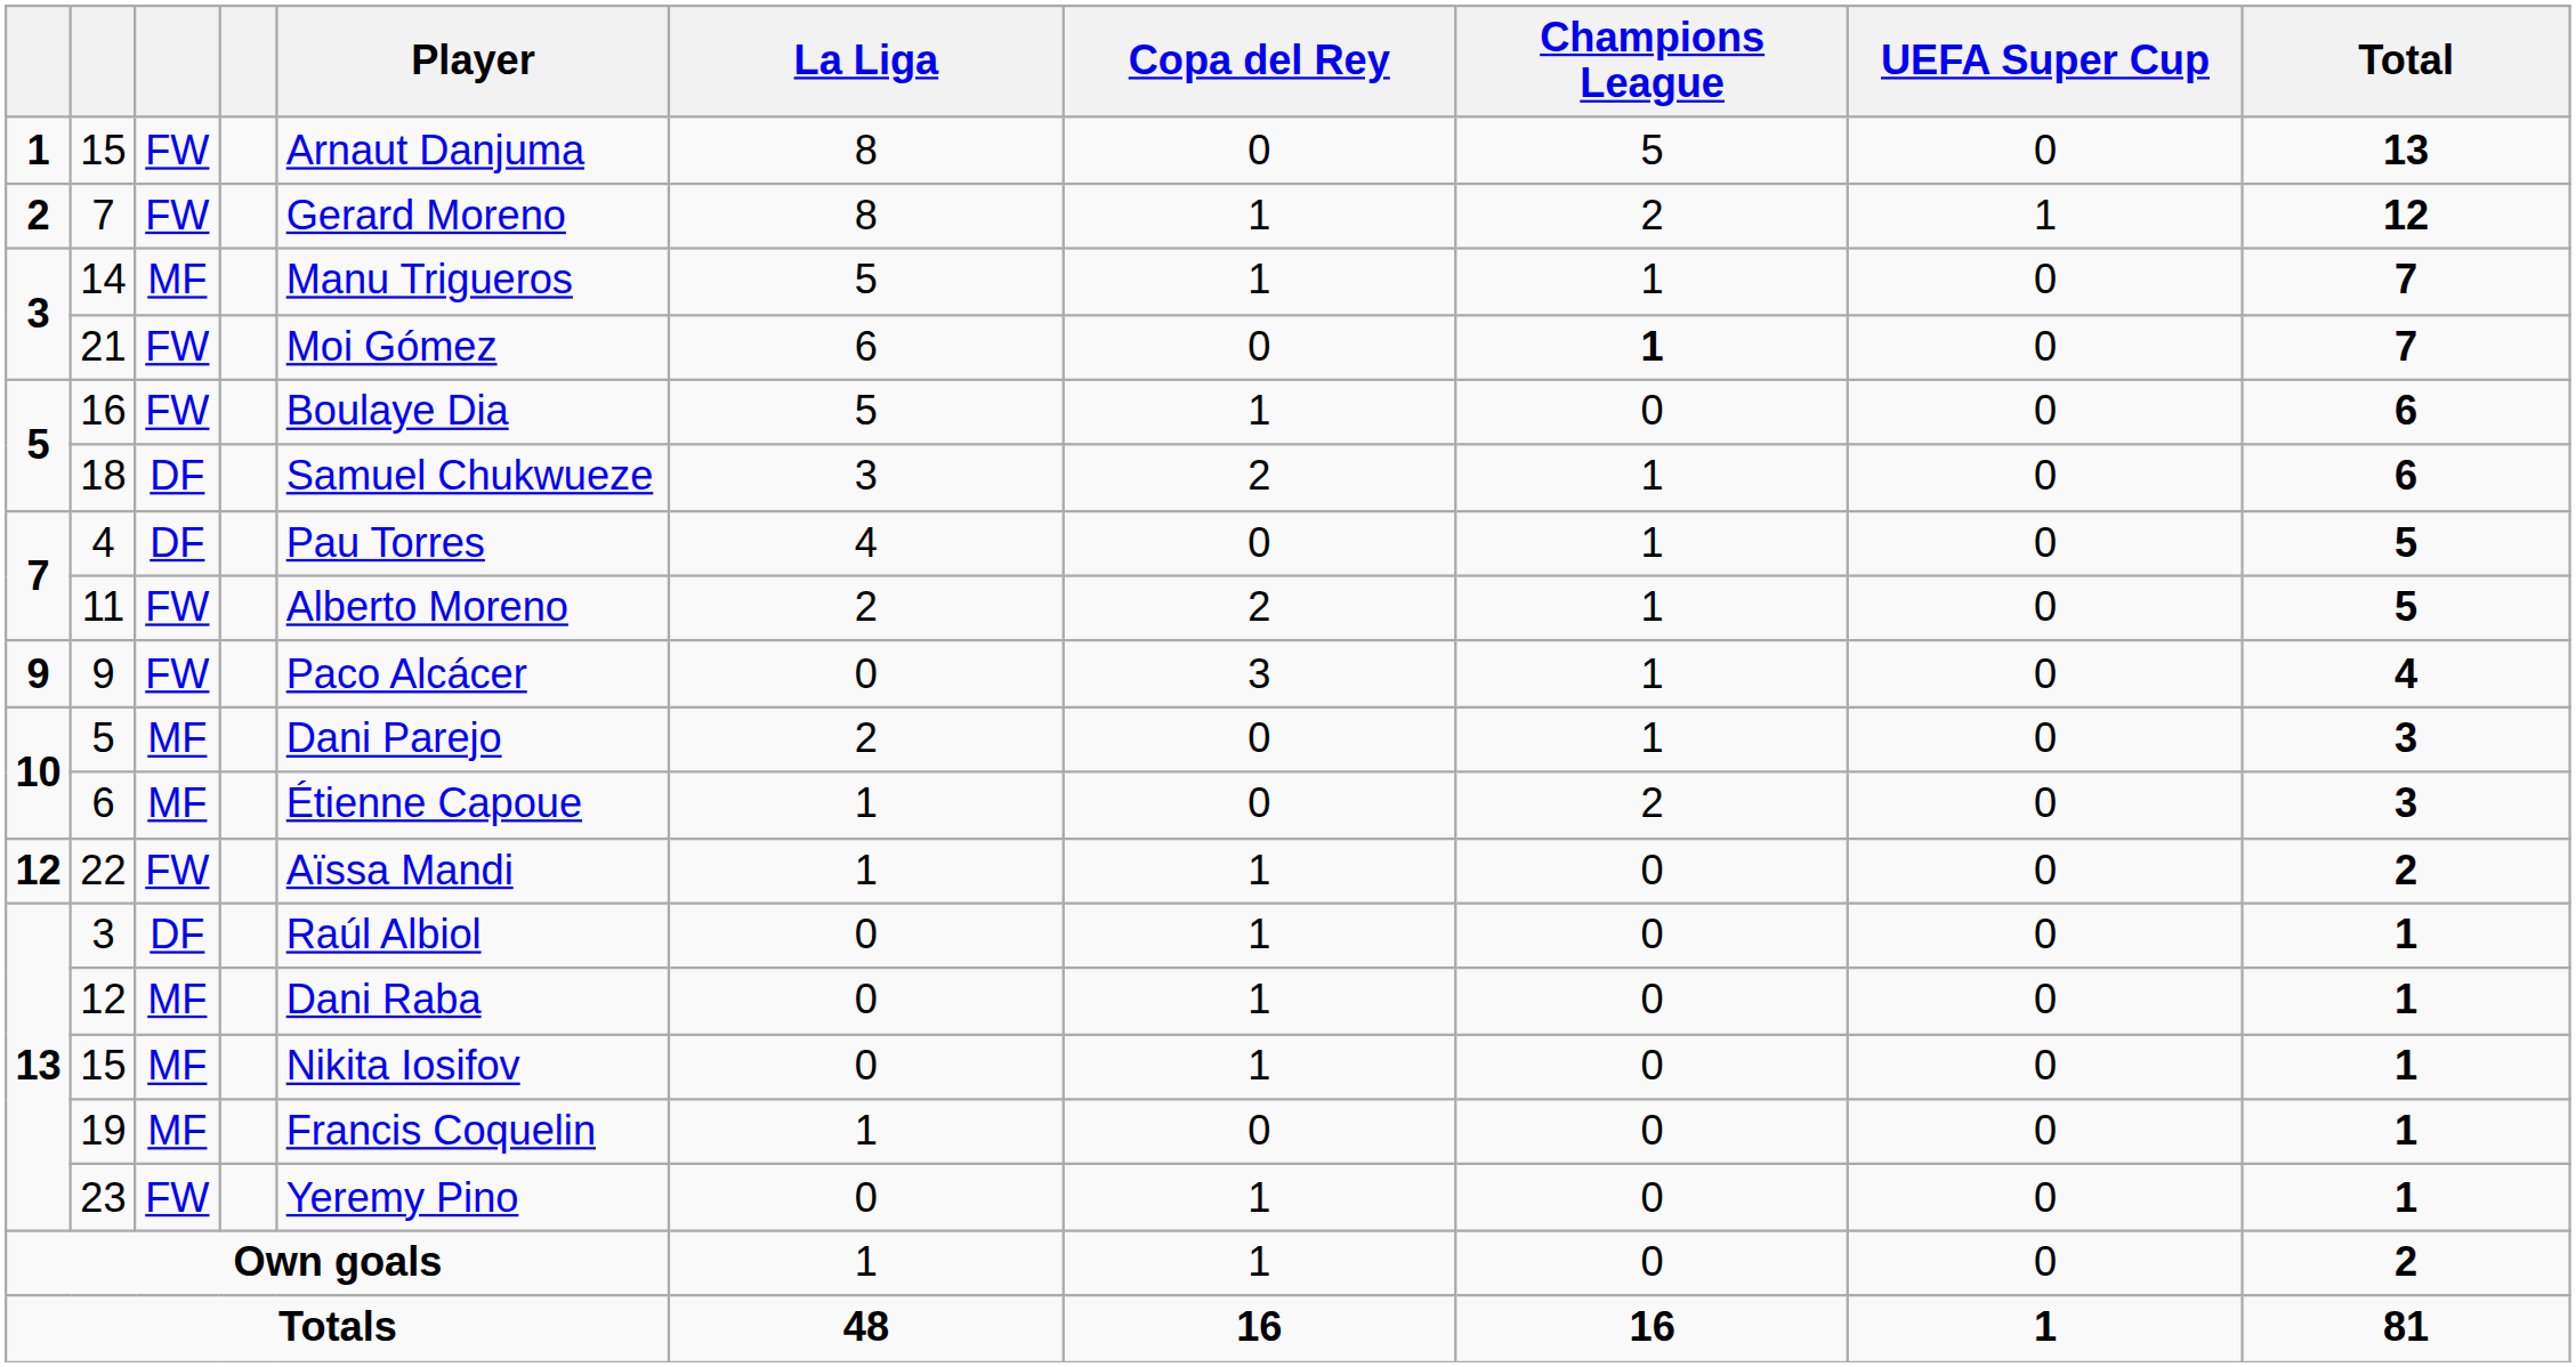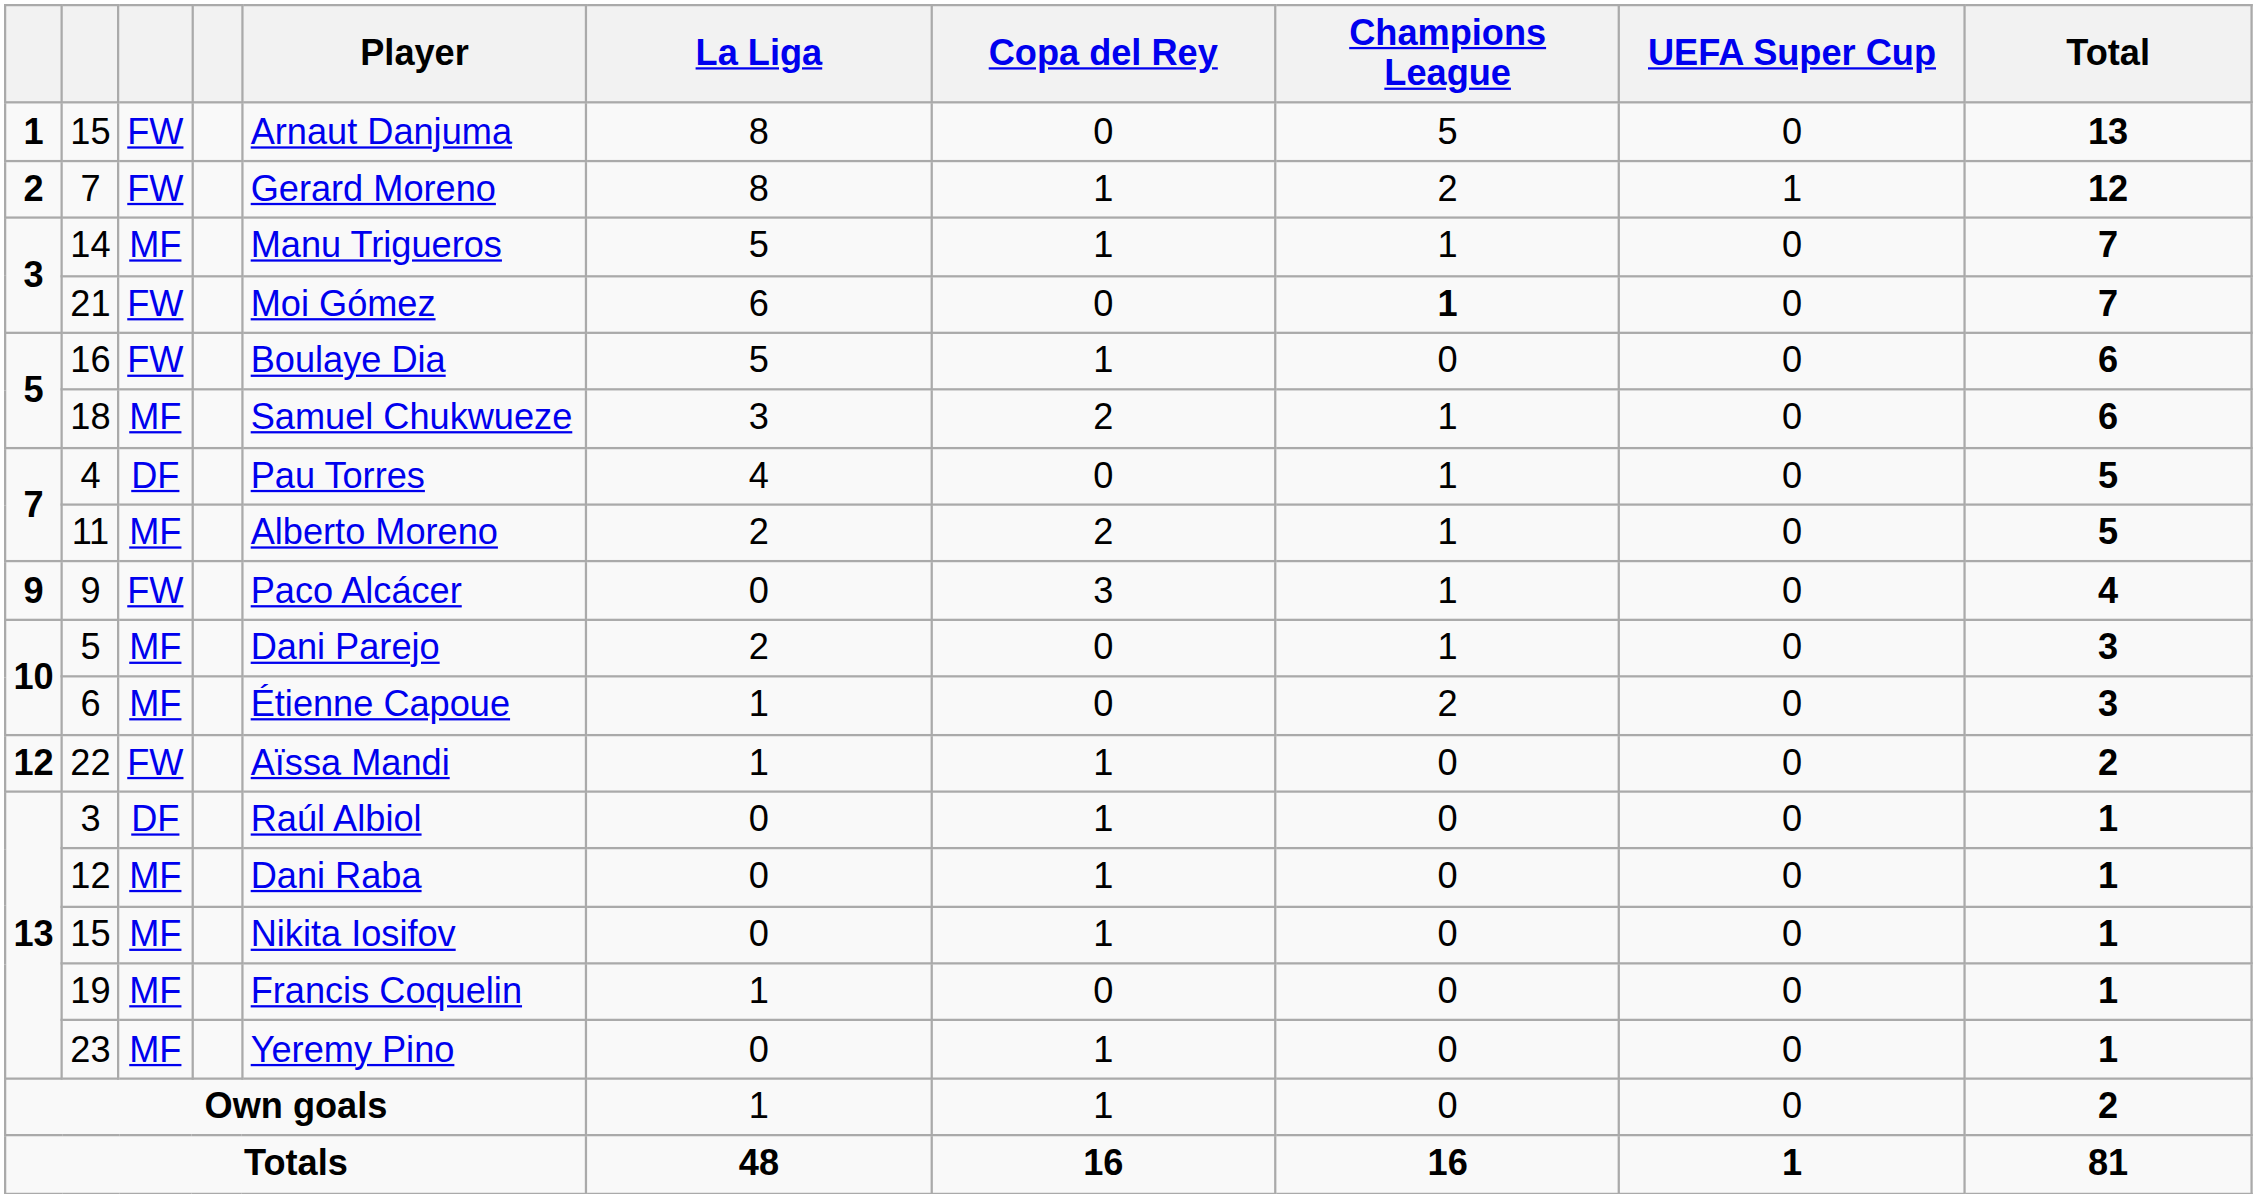 <table class="wikitable" style="text-align:center">
 <tr>
 <th width=15></th>
 <th width=15></th>
 <th width=15></th>
 <th width=15></th>
 <th width=145>Player</th>
 <th width=145><a href='#'>La Liga</a></th>
 <th width=145><a href='#'>Copa del Rey</a></th>
 <th width=145><a href='#'>Champions League</a></th>
 <th width=145><a href='#'>UEFA Super Cup</a></th>
 <th width=120>Total</th>
 </tr>
 <tr>
 <td><strong>1</strong></td>
 <td>15</td>
 <td><a href='#'>FW</a></td>
 <td></td>
 <td align=left><a href='#'>Arnaut Danjuma</a></td>
 <td>8</td>
 <td>0</td>
 <td>5</td>
 <td>0</td>
 <td><strong>13</strong></td>
 </tr>
 <tr>
 <td><strong>2</strong></td>
 <td>7</td>
 <td><a href='#'>FW</a></td>
 <td></td>
 <td align=left><a href='#'>Gerard Moreno</a></td>
 <td>8</td>
 <td>1</td>
 <td>2</td>
 <td>1</td>
 <td><strong>12</strong></td>
 </tr>
 <tr>
 <td rowspan="2"><strong>3</strong></td>
 <td>14</td>
 <td><a href='#'>MF</a></td>
 <td></td>
 <td align=left><a href='#'>Manu Trigueros</a></td>
 <td>5</td>
 <td>1</td>
 <td>1</td>
 <td>0</td>
 <td><strong>7</strong></td>
 </tr>
 <tr>
 <td>21</td>
 <td><a href='#'>FW</a></td>
 <td></td>
 <td align=left><a href='#'>Moi Gómez</a></td>
 <td>6</td>
 <td>0</td>
 <td><strong>1</strong></td>
 <td>0</td>
 <td><strong>7</strong></td>
 </tr>
 <tr>
 <td rowspan="2"><strong>5</strong></td>
 <td>16</td>
 <td><a href='#'>FW</a></td>
 <td></td>
 <td align=left><a href='#'>Boulaye Dia</a></td>
 <td>5</td>
 <td>1</td>
 <td>0</td>
 <td>0</td>
 <td><strong>6</strong></td>
 </tr>
 <tr>
 <td>18</td>
-<td><a href='#'>DF</a></td>
+<td><a href='#'>MF</a></td>
 <td></td>
 <td align=left><a href='#'>Samuel Chukwueze</a></td>
 <td>3</td>
 <td>2</td>
 <td>1</td>
 <td>0</td>
 <td><strong>6</strong></td>
 </tr>
 <tr>
 <td rowspan="2"><strong>7</strong></td>
 <td>4</td>
 <td><a href='#'>DF</a></td>
 <td></td>
 <td align=left><a href='#'>Pau Torres</a></td>
 <td>4</td>
 <td>0</td>
 <td>1</td>
 <td>0</td>
 <td><strong>5</strong></td>
 </tr>
 <tr>
 <td>11</td>
-<td><a href='#'>FW</a></td>
+<td><a href='#'>MF</a></td>
 <td></td>
 <td align=left><a href='#'>Alberto Moreno</a></td>
 <td>2</td>
 <td>2</td>
 <td>1</td>
 <td>0</td>
 <td><strong>5</strong></td>
 </tr>
 <tr>
 <td><strong>9</strong></td>
 <td>9</td>
 <td><a href='#'>FW</a></td>
 <td></td>
 <td align=left><a href='#'>Paco Alcácer</a></td>
 <td>0</td>
 <td>3</td>
 <td>1</td>
 <td>0</td>
 <td><strong>4</strong></td>
 </tr>
 <tr>
 <td rowspan="2"><strong>10</strong></td>
 <td>5</td>
 <td><a href='#'>MF</a></td>
 <td></td>
 <td align=left><a href='#'>Dani Parejo</a></td>
 <td>2</td>
 <td>0</td>
 <td>1</td>
 <td>0</td>
 <td><strong>3</strong></td>
 </tr>
 <tr>
 <td>6</td>
 <td><a href='#'>MF</a></td>
 <td></td>
 <td align=left><a href='#'>Étienne Capoue</a></td>
 <td>1</td>
 <td>0</td>
 <td>2</td>
 <td>0</td>
 <td><strong>3</strong></td>
 </tr>
 <tr>
 <td><strong>12</strong></td>
 <td>22</td>
 <td><a href='#'>FW</a></td>
 <td></td>
 <td align=left><a href='#'>Aïssa Mandi</a></td>
 <td>1</td>
 <td>1</td>
 <td>0</td>
 <td>0</td>
 <td><strong>2</strong></td>
 </tr>
 <tr>
 <td rowspan=5><strong>13</strong></td>
 <td>3</td>
 <td><a href='#'>DF</a></td>
 <td></td>
 <td align=left><a href='#'>Raúl Albiol</a></td>
 <td>0</td>
 <td>1</td>
 <td>0</td>
 <td>0</td>
 <td><strong>1</strong></td>
 </tr>
 <tr>
 <td>12</td>
 <td><a href='#'>MF</a></td>
 <td></td>
 <td align=left><a href='#'>Dani Raba</a></td>
 <td>0</td>
 <td>1</td>
 <td>0</td>
 <td>0</td>
 <td><strong>1</strong></td>
 </tr>
 <tr>
 <td>15</td>
 <td><a href='#'>MF</a></td>
 <td></td>
 <td align=left><a href='#'>Nikita Iosifov</a></td>
 <td>0</td>
 <td>1</td>
 <td>0</td>
 <td>0</td>
 <td><strong>1</strong></td>
 </tr>
 <tr>
 <td>19</td>
 <td><a href='#'>MF</a></td>
 <td></td>
 <td align=left><a href='#'>Francis Coquelin</a></td>
 <td>1</td>
 <td>0</td>
 <td>0</td>
 <td>0</td>
 <td><strong>1</strong></td>
 </tr>
 <tr>
 <td>23</td>
-<td><a href='#'>FW</a></td>
+<td><a href='#'>MF</a></td>
 <td></td>
 <td align=left><a href='#'>Yeremy Pino</a></td>
 <td>0</td>
 <td>1</td>
 <td>0</td>
 <td>0</td>
 <td><strong>1</strong></td>
 </tr>
 <tr class="sortbottom">
 <td colspan=5><strong>Own goals</strong></td>
 <td>1</td>
 <td>1</td>
 <td>0</td>
 <td>0</td>
 <td><strong>2</strong></td>
 </tr>
 <tr>
 <td colspan=5><strong>Totals</strong></td>
 <td><strong>48</strong></td>
 <td><strong>16</strong></td>
 <td><strong>16</strong></td>
 <td><strong>1</strong></td>
 <td><strong>81</strong></td>
 </tr>
 </table>
